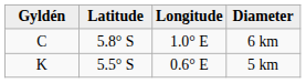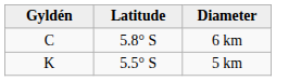 <table class="wikitable">
 <tr>
 <th width="25%" style="background:#eeeeee;">Gyldén</th>
 <th width="25%" style="background:#eeeeee;">Latitude</th>
-<th width="25%" style="background:#eeeeee;">Longitude</th>
 <th width="25%" style="background:#eeeeee;">Diameter</th>
 </tr>
 <tr>
 <td align="center">C</td>
 <td align="center">5.8° S</td>
-<td align="center">1.0° E</td>
 <td align="center">6 km</td>
 </tr>
 <tr>
 <td align="center">K</td>
 <td align="center">5.5° S</td>
-<td align="center">0.6° E</td>
 <td align="center">5 km</td>
 </tr>
 </table>
